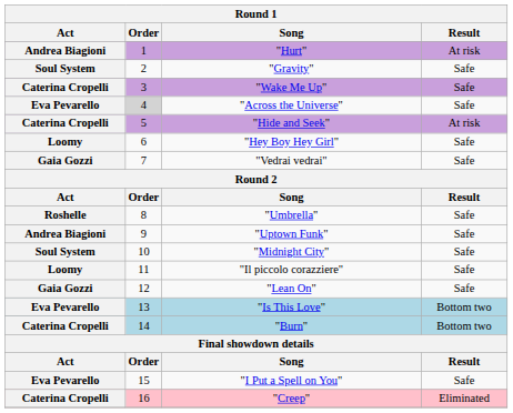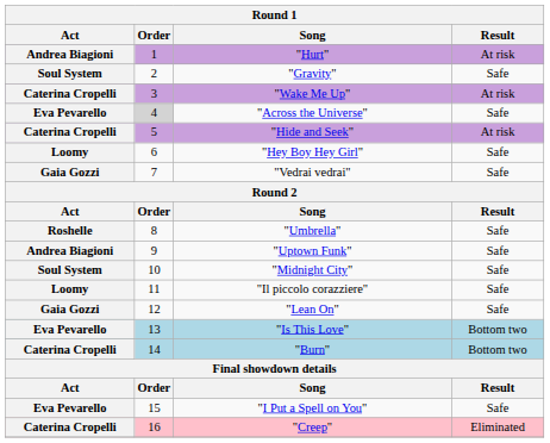 <table class="wikitable plainrowheaders" style="text-align:center;">
 <tr>
 <th colspan="4">Round 1</th>
 </tr>
 <tr>
 <th scope="col" style="width:10em;">Act</th>
 <th scope="col">Order</th>
 <th scope="col" style="width:22em;">Song</th>
 <th scope="col" style="width:7em;">Result</th>
 </tr>
 <tr style="background:#C9A0DC" Celebrity performing:Little Mix (Shout out to my ex)>
 <th scope="row">Andrea Biagioni</th>
 <td>1</td>
 <td>"<a href='#'>Hurt</a>"</td>
 <td>At risk</td>
 </tr>
 <tr>
 <th scope="row">Soul System</th>
 <td>2</td>
 <td>"<a href='#'>Gravity</a>"</td>
 <td>Safe</td>
 </tr>
 <tr style="background:#C9A0DC">
 <th scope="row">Caterina Cropelli</th>
 <td>3</td>
 <td>"<a href='#'>Wake Me Up</a>"</td>
-<td>Safe</td>
+<td>At risk</td>
 </tr>
 <tr>
 <th scope="row">Eva Pevarello</th>
 <td style="background: lightgrey;">4</td>
 <td>"<a href='#'>Across the Universe</a>"</td>
 <td>Safe</td>
 </tr>
 <tr style="background:#C9A0DC">
 <th scope="row">Caterina Cropelli</th>
 <td>5</td>
 <td>"<a href='#'>Hide and Seek</a>"</td>
 <td>At risk</td>
 </tr>
 <tr>
 <th scope="row">Loomy</th>
 <td>6</td>
 <td>"<a href='#'>Hey Boy Hey Girl</a>"</td>
 <td>Safe</td>
 </tr>
 <tr>
 <th scope="row">Gaia Gozzi</th>
 <td>7</td>
 <td>"Vedrai vedrai"</td>
 <td>Safe</td>
 </tr>
 <tr>
 <th colspan="4">Round 2</th>
 </tr>
 <tr>
 <th scope="col" style="width:10em;">Act</th>
 <th scope="col">Order</th>
 <th scope="col" style="width:20em;">Song</th>
 <th scope="col" style="width:7em;">Result</th>
 </tr>
 <tr>
 <th scope="row">Roshelle</th>
 <td>8</td>
 <td>"<a href='#'>Umbrella</a>"</td>
 <td>Safe</td>
 </tr>
 <tr>
 <th scope="row">Andrea Biagioni</th>
 <td>9</td>
 <td>"<a href='#'>Uptown Funk</a>"</td>
 <td>Safe</td>
 </tr>
 <tr>
 <th scope="row">Soul System</th>
 <td>10</td>
 <td>"<a href='#'>Midnight City</a>"</td>
 <td>Safe</td>
 </tr>
 <tr>
 <th scope="row">Loomy</th>
 <td>11</td>
 <td>"Il piccolo corazziere"</td>
 <td>Safe</td>
 </tr>
 <tr>
 <th scope="row">Gaia Gozzi</th>
 <td>12</td>
 <td>"<a href='#'>Lean On</a>"</td>
 <td>Safe</td>
 </tr>
 <tr style="background:lightblue;">
 <th scope="row">Eva Pevarello</th>
 <td>13</td>
 <td>"<a href='#'>Is This Love</a>"</td>
 <td>Bottom two</td>
 </tr>
 <tr style="background:lightblue;">
 <th scope="row">Caterina Cropelli</th>
 <td>14</td>
 <td>"<a href='#'>Burn</a>"</td>
 <td>Bottom two</td>
 </tr>
 <tr>
 <th colspan="4">Final showdown details</th>
 </tr>
 <tr>
 <th scope="col" style="width:10em;">Act</th>
 <th scope="col">Order</th>
 <th scope="col" style="width:22em;">Song</th>
 <th scope="col" style="width:7em;">Result</th>
 </tr>
 <tr>
 <th scope="row">Eva Pevarello</th>
 <td>15</td>
 <td>"<a href='#'>I Put a Spell on You</a>"</td>
 <td>Safe</td>
 </tr>
 <tr style="background:pink;">
 <th scope="row">Caterina Cropelli</th>
 <td>16</td>
 <td>"<a href='#'>Creep</a>"</td>
 <td>Eliminated</td>
 </tr>
 <tr>
 </tr>
 </table>
